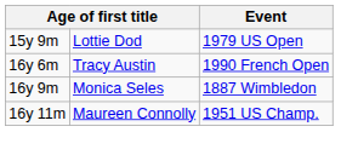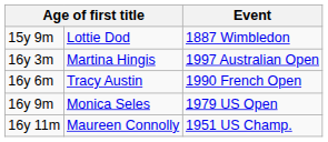 <table class=wikitable>
 <tr>
 <th colspan=2>Age of first title</th>
 <th>Event</th>
 </tr>
 <tr>
 <td>15y 9m</td>
 <td> <a href='#'>Lottie Dod</a></td>
-<td><a href='#'>1979 US Open</a></td>
+<td><a href='#'>1887 Wimbledon</a></td>
+</tr>
+<tr>
+<td>16y 3m</td>
+<td> <a href='#'>Martina Hingis</a></td>
+<td><a href='#'>1997 Australian Open</a></td>
 </tr>
 <tr>
 <td>16y 6m</td>
 <td> <a href='#'>Tracy Austin</a></td>
 <td><a href='#'>1990 French Open</a></td>
 </tr>
 <tr>
 <td>16y 9m</td>
 <td> <a href='#'>Monica Seles</a></td>
-<td><a href='#'>1887 Wimbledon</a></td>
+<td><a href='#'>1979 US Open</a></td>
 </tr>
 <tr>
 <td>16y 11m</td>
 <td> <a href='#'>Maureen Connolly</a></td>
 <td><a href='#'>1951 US Champ.</a></td>
 </tr>
 </table>
